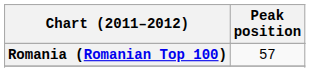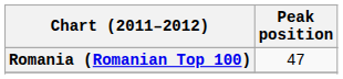 <table class="wikitable sortable plainrowheaders" style="text-align:center">
 <tr>
 <th>Chart (2011–2012)</th>
 <th>Peak<br>position</th>
 </tr>
 <tr>
 </tr>
 <tr>
 </tr>
 <tr>
 </tr>
 <tr>
 </tr>
 <tr>
 </tr>
 <tr>
 </tr>
 <tr>
 </tr>
 <tr>
 </tr>
 <tr>
 </tr>
 <tr>
 </tr>
 <tr>
 </tr>
 <tr>
 </tr>
 <tr>
 </tr>
 <tr>
 </tr>
 <tr>
 </tr>
 <tr>
 </tr>
 <tr>
 </tr>
 <tr>
 </tr>
 <tr>
 <th scope="row">Romania (<a href='#'>Romanian Top 100</a>)</th>
-<td>57</td>
+<td>47</td>
 </tr>
 <tr>
 </tr>
 <tr>
 </tr>
 <tr>
 </tr>
 <tr>
 </tr>
 <tr>
 </tr>
 <tr>
 </tr>
 <tr>
 </tr>
 <tr>
 </tr>
 <tr>
 </tr>
 <tr>
 </tr>
 <tr>
 </tr>
 <tr>
 </tr>
 <tr>
 </tr>
 <tr>
 </tr>
 <tr>
 </tr>
 </table>
